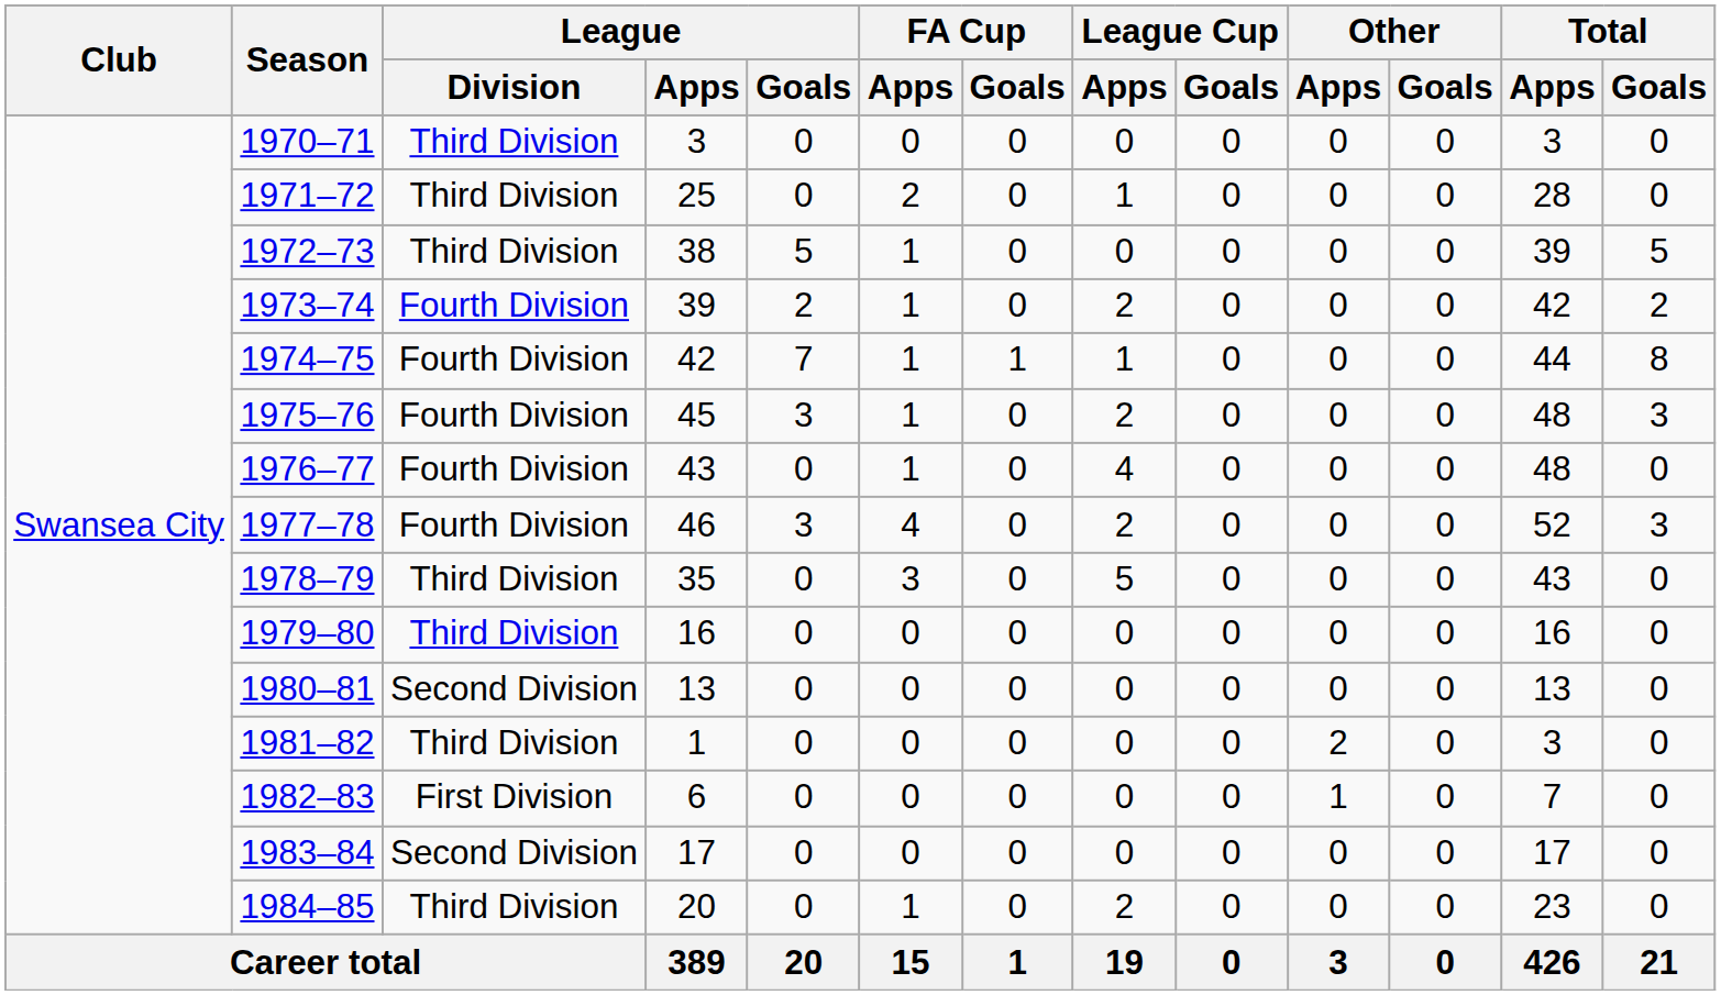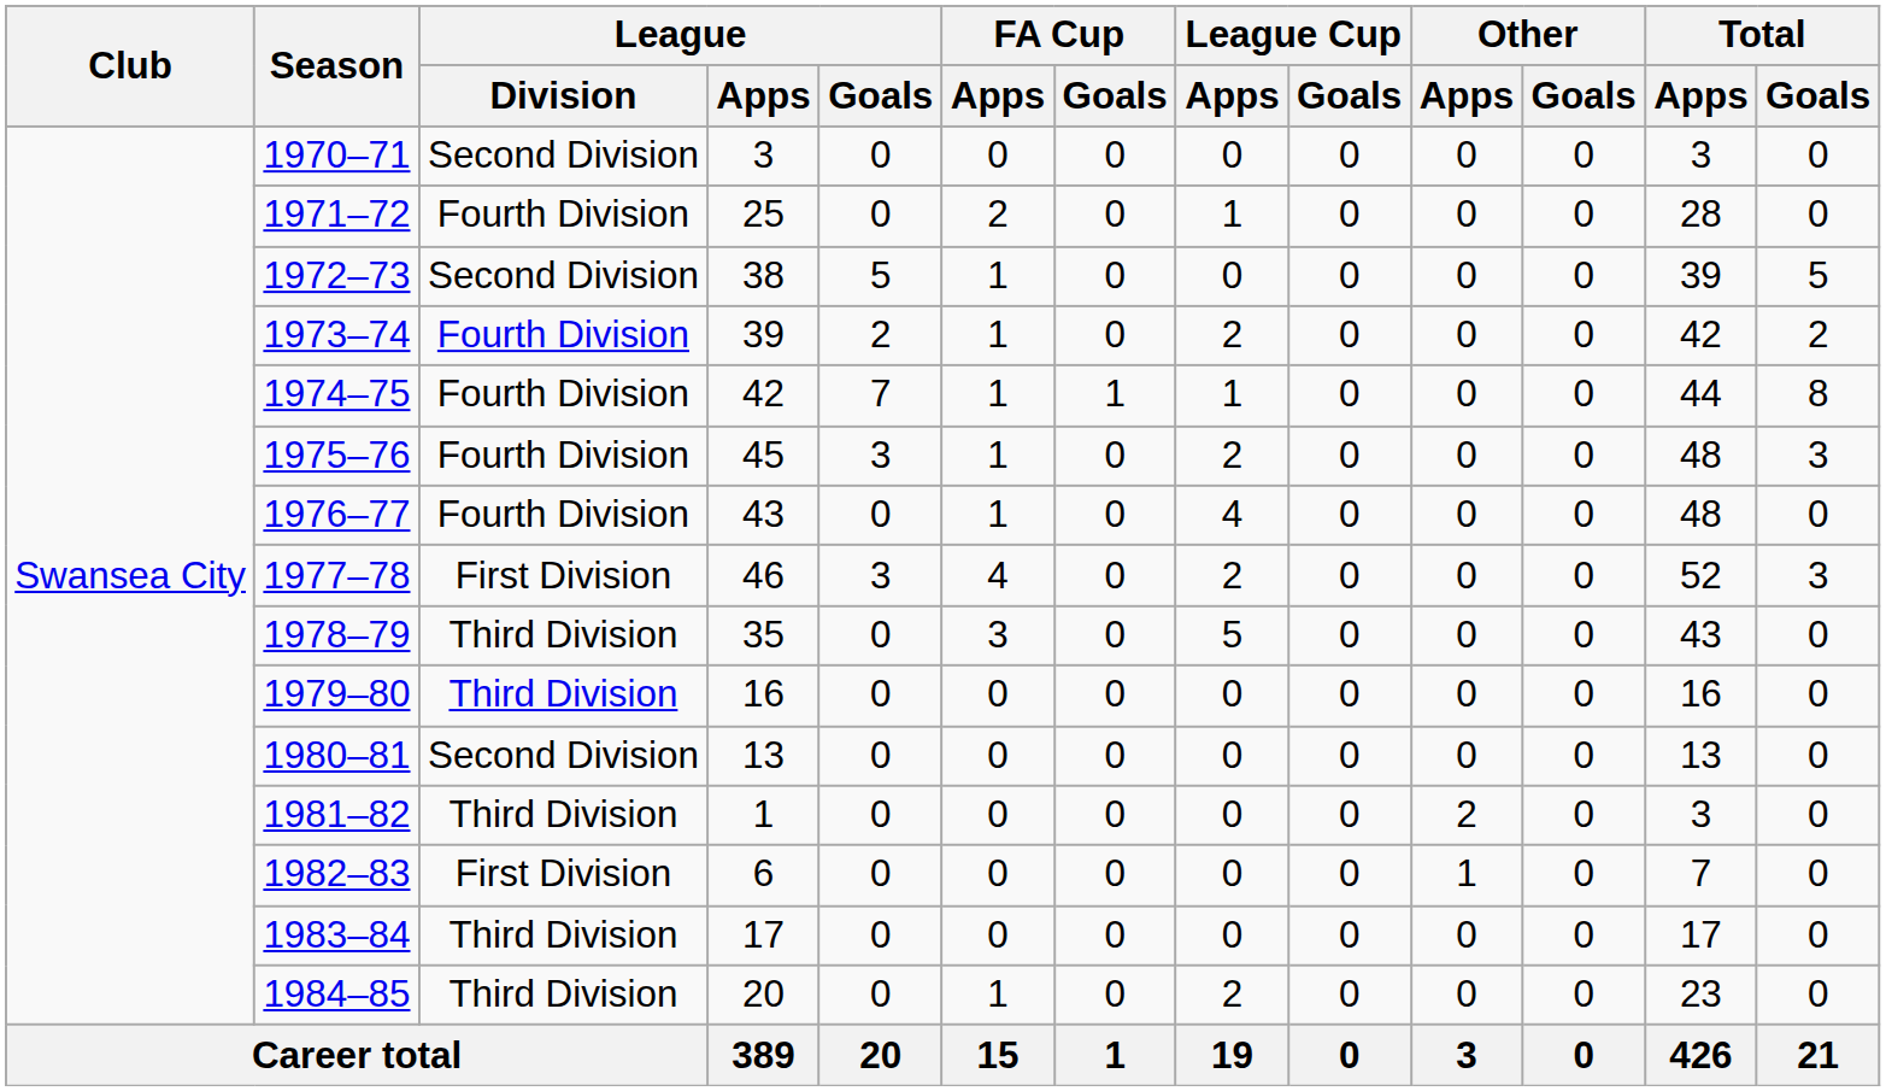 <table class="wikitable" style="text-align: center;">
 <tr>
 <th rowspan="2">Club</th>
 <th rowspan="2">Season</th>
 <th colspan="3">League</th>
 <th colspan="2">FA Cup</th>
 <th colspan="2">League Cup</th>
 <th colspan="2">Other</th>
 <th colspan="2">Total</th>
 </tr>
 <tr>
 <th>Division</th>
 <th>Apps</th>
 <th>Goals</th>
 <th>Apps</th>
 <th>Goals</th>
 <th>Apps</th>
 <th>Goals</th>
 <th>Apps</th>
 <th>Goals</th>
 <th>Apps</th>
 <th>Goals</th>
 </tr>
 <tr>
 <td rowspan=15><a href='#'>Swansea City</a></td>
 <td><a href='#'>1970–71</a></td>
-<td><a href='#'>Third Division</a></td>
+<td>Second Division</td>
 <td>3</td>
 <td>0</td>
 <td>0</td>
 <td>0</td>
 <td>0</td>
 <td>0</td>
 <td>0</td>
 <td>0</td>
 <td>3</td>
 <td>0</td>
 </tr>
 <tr>
 <td><a href='#'>1971–72</a></td>
-<td>Third Division</td>
+<td>Fourth Division</td>
 <td>25</td>
 <td>0</td>
 <td>2</td>
 <td>0</td>
 <td>1</td>
 <td>0</td>
 <td>0</td>
 <td>0</td>
 <td>28</td>
 <td>0</td>
 </tr>
 <tr>
 <td><a href='#'>1972–73</a></td>
-<td>Third Division</td>
+<td>Second Division</td>
 <td>38</td>
 <td>5</td>
 <td>1</td>
 <td>0</td>
 <td>0</td>
 <td>0</td>
 <td>0</td>
 <td>0</td>
 <td>39</td>
 <td>5</td>
 </tr>
 <tr>
 <td><a href='#'>1973–74</a></td>
 <td><a href='#'>Fourth Division</a></td>
 <td>39</td>
 <td>2</td>
 <td>1</td>
 <td>0</td>
 <td>2</td>
 <td>0</td>
 <td>0</td>
 <td>0</td>
 <td>42</td>
 <td>2</td>
 </tr>
 <tr>
 <td><a href='#'>1974–75</a></td>
 <td>Fourth Division</td>
 <td>42</td>
 <td>7</td>
 <td>1</td>
 <td>1</td>
 <td>1</td>
 <td>0</td>
 <td>0</td>
 <td>0</td>
 <td>44</td>
 <td>8</td>
 </tr>
 <tr>
 <td><a href='#'>1975–76</a></td>
 <td>Fourth Division</td>
 <td>45</td>
 <td>3</td>
 <td>1</td>
 <td>0</td>
 <td>2</td>
 <td>0</td>
 <td>0</td>
 <td>0</td>
 <td>48</td>
 <td>3</td>
 </tr>
 <tr>
 <td><a href='#'>1976–77</a></td>
 <td>Fourth Division</td>
 <td>43</td>
 <td>0</td>
 <td>1</td>
 <td>0</td>
 <td>4</td>
 <td>0</td>
 <td>0</td>
 <td>0</td>
 <td>48</td>
 <td>0</td>
 </tr>
 <tr>
 <td><a href='#'>1977–78</a></td>
-<td>Fourth Division</td>
+<td>First Division</td>
 <td>46</td>
 <td>3</td>
 <td>4</td>
 <td>0</td>
 <td>2</td>
 <td>0</td>
 <td>0</td>
 <td>0</td>
 <td>52</td>
 <td>3</td>
 </tr>
 <tr>
 <td><a href='#'>1978–79</a></td>
 <td>Third Division</td>
 <td>35</td>
 <td>0</td>
 <td>3</td>
 <td>0</td>
 <td>5</td>
 <td>0</td>
 <td>0</td>
 <td>0</td>
 <td>43</td>
 <td>0</td>
 </tr>
 <tr>
 <td><a href='#'>1979–80</a></td>
 <td><a href='#'>Third Division</a></td>
 <td>16</td>
 <td>0</td>
 <td>0</td>
 <td>0</td>
 <td>0</td>
 <td>0</td>
 <td>0</td>
 <td>0</td>
 <td>16</td>
 <td>0</td>
 </tr>
 <tr>
 <td><a href='#'>1980–81</a></td>
 <td>Second Division</td>
 <td>13</td>
 <td>0</td>
 <td>0</td>
 <td>0</td>
 <td>0</td>
 <td>0</td>
 <td>0</td>
 <td>0</td>
 <td>13</td>
 <td>0</td>
 </tr>
 <tr>
 <td><a href='#'>1981–82</a></td>
 <td>Third Division</td>
 <td>1</td>
 <td>0</td>
 <td>0</td>
 <td>0</td>
 <td>0</td>
 <td>0</td>
 <td>2</td>
 <td>0</td>
 <td>3</td>
 <td>0</td>
 </tr>
 <tr>
 <td><a href='#'>1982–83</a></td>
 <td>First Division</td>
 <td>6</td>
 <td>0</td>
 <td>0</td>
 <td>0</td>
 <td>0</td>
 <td>0</td>
 <td>1</td>
 <td>0</td>
 <td>7</td>
 <td>0</td>
 </tr>
 <tr>
 <td><a href='#'>1983–84</a></td>
-<td>Second Division</td>
+<td>Third Division</td>
 <td>17</td>
 <td>0</td>
 <td>0</td>
 <td>0</td>
 <td>0</td>
 <td>0</td>
 <td>0</td>
 <td>0</td>
 <td>17</td>
 <td>0</td>
 </tr>
 <tr>
 <td><a href='#'>1984–85</a></td>
 <td>Third Division</td>
 <td>20</td>
 <td>0</td>
 <td>1</td>
 <td>0</td>
 <td>2</td>
 <td>0</td>
 <td>0</td>
 <td>0</td>
 <td>23</td>
 <td>0</td>
 </tr>
 <tr>
 <th colspan="3">Career total</th>
 <th>389</th>
 <th>20</th>
 <th>15</th>
 <th>1</th>
 <th>19</th>
 <th>0</th>
 <th>3</th>
 <th>0</th>
 <th>426</th>
 <th>21</th>
 </tr>
 </table>
